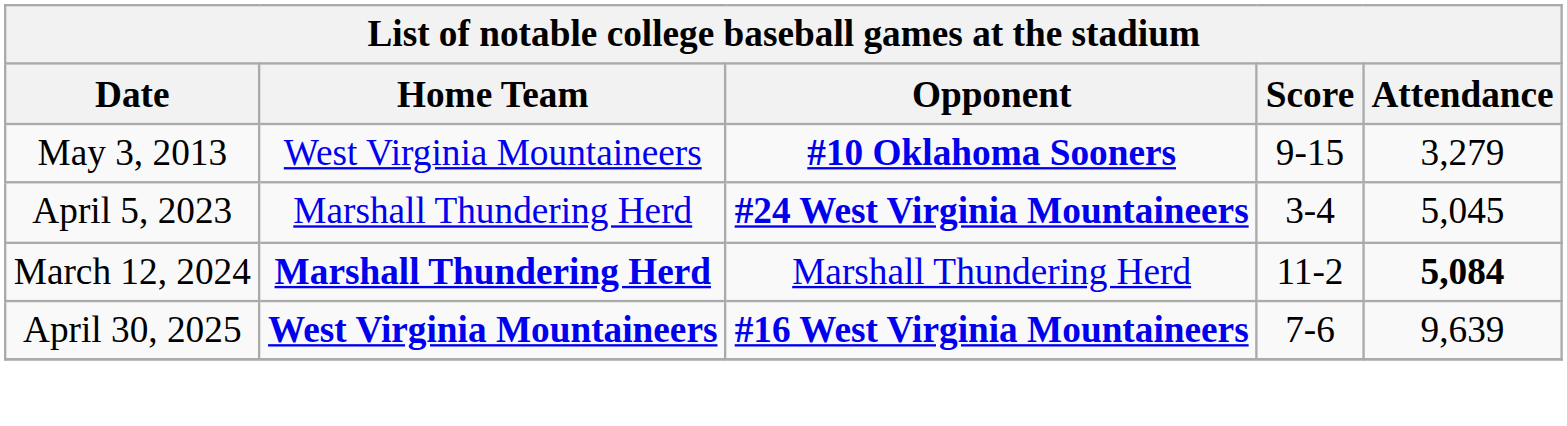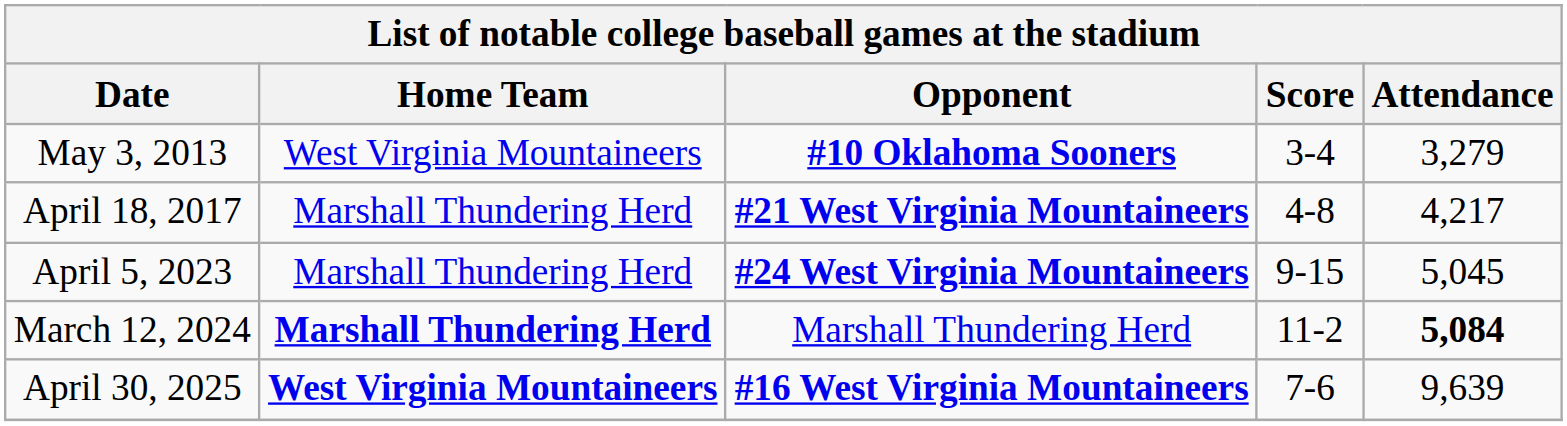 <table class="wikitable sortable mw-collapsible mw-collapsed" style="text-align: center">
 <tr>
 <th colspan="5">List of notable college baseball games at the stadium</th>
 </tr>
 <tr>
 <th>Date</th>
 <th>Home Team</th>
 <th>Opponent</th>
 <th>Score</th>
 <th>Attendance</th>
 </tr>
 <tr>
 <td>May 3, 2013</td>
 <td><a href='#'>West Virginia Mountaineers</a></td>
 <td><strong><a href='#'>#10 Oklahoma Sooners</a></strong></td>
-<td>9-15</td>
+<td>3-4</td>
 <td>3,279</td>
+</tr>
+<tr>
+<td>April 18, 2017</td>
+<td><a href='#'>Marshall Thundering Herd</a></td>
+<td><strong><a href='#'>#21 West Virginia Mountaineers</a></strong></td>
+<td>4-8</td>
+<td>4,217</td>
 </tr>
 <tr>
 <td>April 5, 2023</td>
 <td><a href='#'>Marshall Thundering Herd</a></td>
 <td><strong><a href='#'>#24 West Virginia Mountaineers</a></strong></td>
-<td>3-4</td>
+<td>9-15</td>
 <td>5,045</td>
 </tr>
 <tr>
 <td>March 12, 2024</td>
 <td><a href='#'><strong>Marshall Thundering Herd</strong></a></td>
 <td><a href='#'>Marshall Thundering Herd</a></td>
 <td>11-2</td>
 <td><strong>5,084</strong></td>
 </tr>
 <tr>
 <td>April 30, 2025</td>
 <td><strong><a href='#'>West Virginia Mountaineers</a></strong></td>
 <td><strong><a href='#'>#16 West Virginia Mountaineers</a></strong></td>
 <td>7-6</td>
 <td>9,639</td>
 </tr>
 <tr>
 </tr>
 </table>
